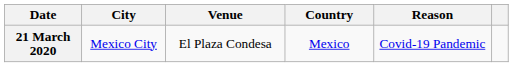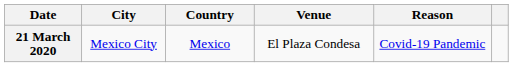 <table class="wikitable plainrowheaders" style="text-align:center;">
 <tr>
 <th scope="col" style="width:9em;">Date</th>
 <th scope="col" style="width:10em;">City</th>
+<th scope="col" style="width:10em;">Country</th>
 <th scope="col" style="width:16em;">Venue</th>
-<th scope="col" style="width:10em;">Country</th>
 <th scope="col" style="width:15em;">Reason</th>
 <th scope="col" style="width:2em;"></th>
 </tr>
 <tr>
 <th scope="row" style="text-align:center;">21 March 2020</th>
 <td><a href='#'>Mexico City</a> </td>
+<td><a href='#'>Mexico</a></td>
 <td>El Plaza Condesa</td>
-<td><a href='#'>Mexico</a></td>
 <td><a href='#'>Covid-19 Pandemic</a></td>
 <td></td>
 </tr>
 </table>
